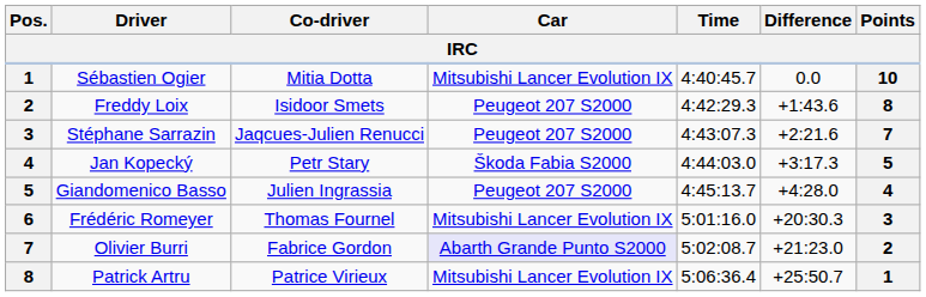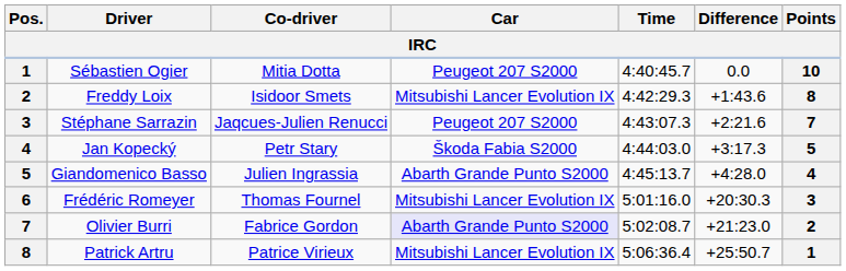 <table class="wikitable" style="text-align: center; font-size: 90%; max-width: 950px;">
 <tr>
 <th>Pos.</th>
 <th>Driver</th>
 <th>Co-driver</th>
 <th>Car</th>
 <th>Time</th>
 <th>Difference</th>
 <th>Points</th>
 </tr>
 <tr>
 <th colspan="7" style="border-bottom: 2px solid LightSteelBlue;">IRC</th>
 </tr>
 <tr>
 <th>1</th>
 <td> <a href='#'>Sébastien Ogier</a></td>
 <td> <a href='#'>Mitia Dotta</a></td>
-<td><a href='#'>Mitsubishi Lancer Evolution IX</a></td>
+<td><a href='#'>Peugeot 207 S2000</a></td>
 <td>4:40:45.7</td>
 <td>0.0</td>
 <th>10</th>
 </tr>
 <tr>
 <th>2</th>
 <td> <a href='#'>Freddy Loix</a></td>
 <td> <a href='#'>Isidoor Smets</a></td>
-<td><a href='#'>Peugeot 207 S2000</a></td>
+<td><a href='#'>Mitsubishi Lancer Evolution IX</a></td>
 <td>4:42:29.3</td>
 <td>+1:43.6</td>
 <th>8</th>
 </tr>
 <tr>
 <th>3</th>
 <td> <a href='#'>Stéphane Sarrazin</a></td>
 <td> <a href='#'>Jaqcues-Julien Renucci</a></td>
 <td><a href='#'>Peugeot 207 S2000</a></td>
 <td>4:43:07.3</td>
 <td>+2:21.6</td>
 <th>7</th>
 </tr>
 <tr>
 <th>4</th>
 <td> <a href='#'>Jan Kopecký</a></td>
 <td> <a href='#'>Petr Stary</a></td>
 <td><a href='#'>Škoda Fabia S2000</a></td>
 <td>4:44:03.0</td>
 <td>+3:17.3</td>
 <th>5</th>
 </tr>
 <tr>
 <th>5</th>
 <td> <a href='#'>Giandomenico Basso</a></td>
 <td> <a href='#'>Julien Ingrassia</a></td>
-<td><a href='#'>Peugeot 207 S2000</a></td>
+<td><a href='#'>Abarth Grande Punto S2000</a></td>
 <td>4:45:13.7</td>
 <td>+4:28.0</td>
 <th>4</th>
 </tr>
 <tr>
 <th>6</th>
 <td> <a href='#'>Frédéric Romeyer</a></td>
 <td> <a href='#'>Thomas Fournel</a></td>
 <td><a href='#'>Mitsubishi Lancer Evolution IX</a></td>
 <td>5:01:16.0</td>
 <td>+20:30.3</td>
 <th>3</th>
 </tr>
 <tr>
 <th>7</th>
 <td> <a href='#'>Olivier Burri</a></td>
 <td> <a href='#'>Fabrice Gordon</a></td>
 <td style="background: lavender;"><a href='#'>Abarth Grande Punto S2000</a></td>
 <td>5:02:08.7</td>
 <td>+21:23.0</td>
 <th>2</th>
 </tr>
 <tr>
 <th>8</th>
 <td> <a href='#'>Patrick Artru</a></td>
 <td> <a href='#'>Patrice Virieux</a></td>
 <td><a href='#'>Mitsubishi Lancer Evolution IX</a></td>
 <td>5:06:36.4</td>
 <td>+25:50.7</td>
 <th>1</th>
 </tr>
 </table>
